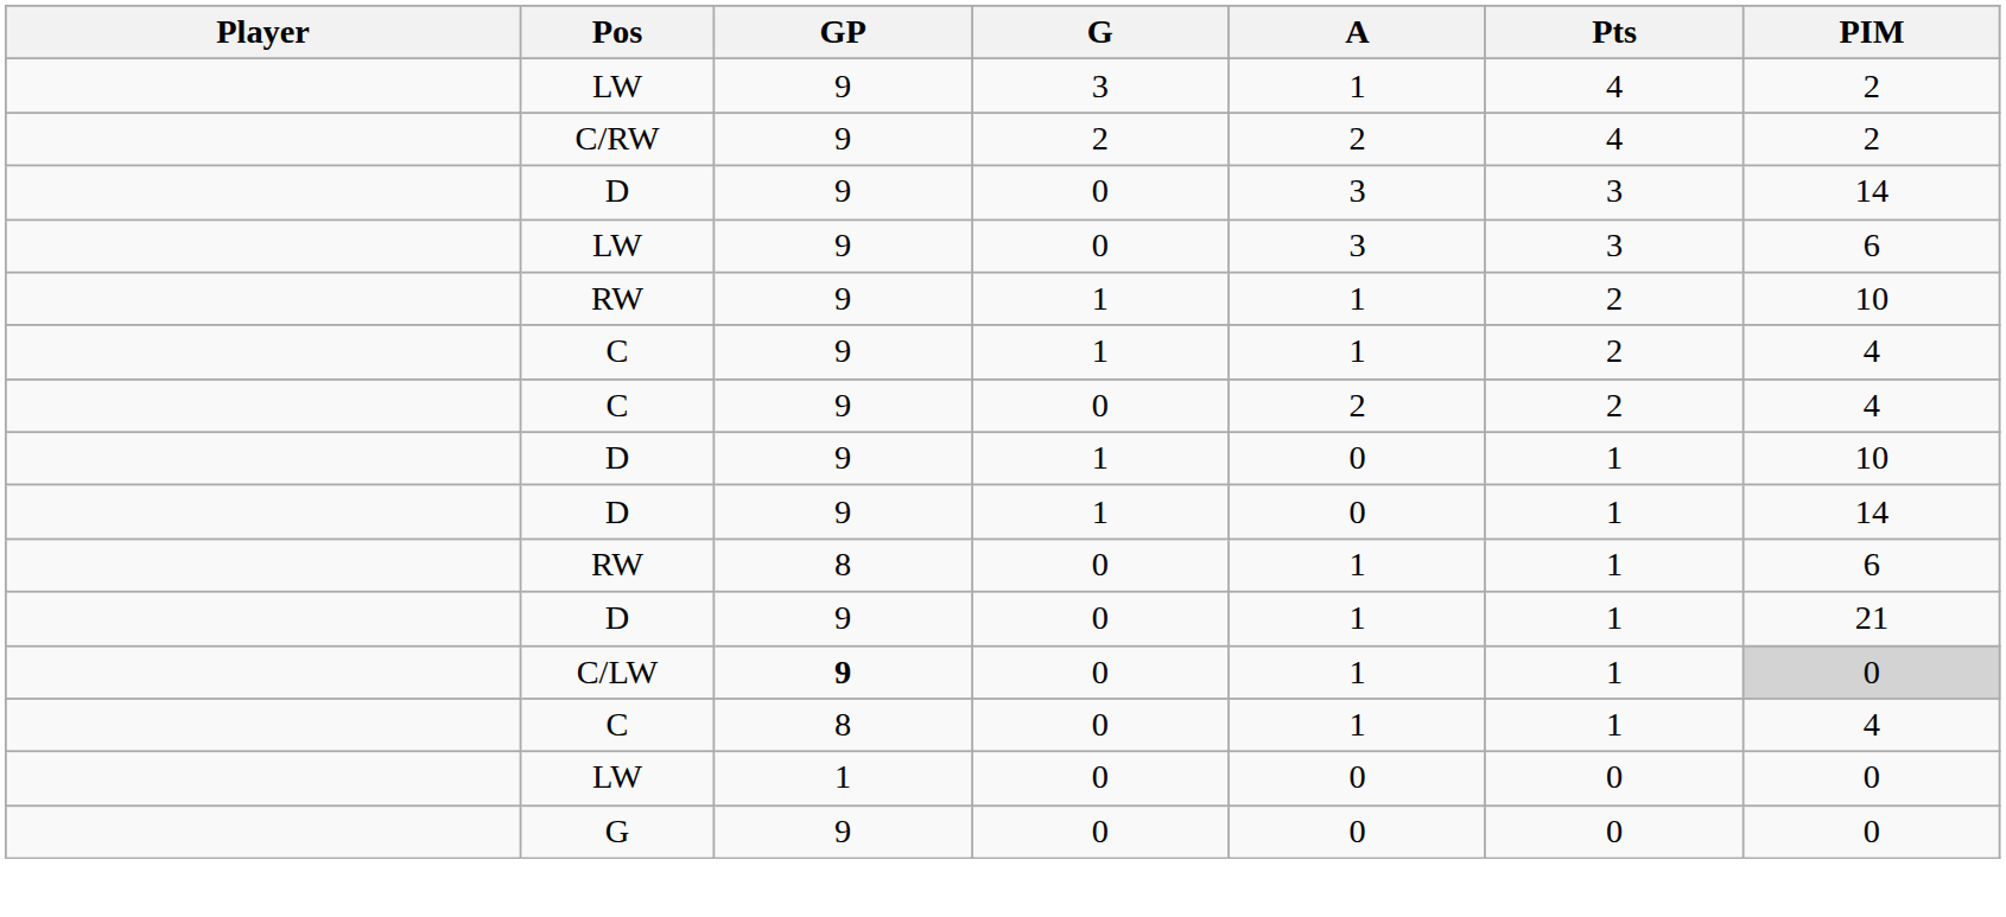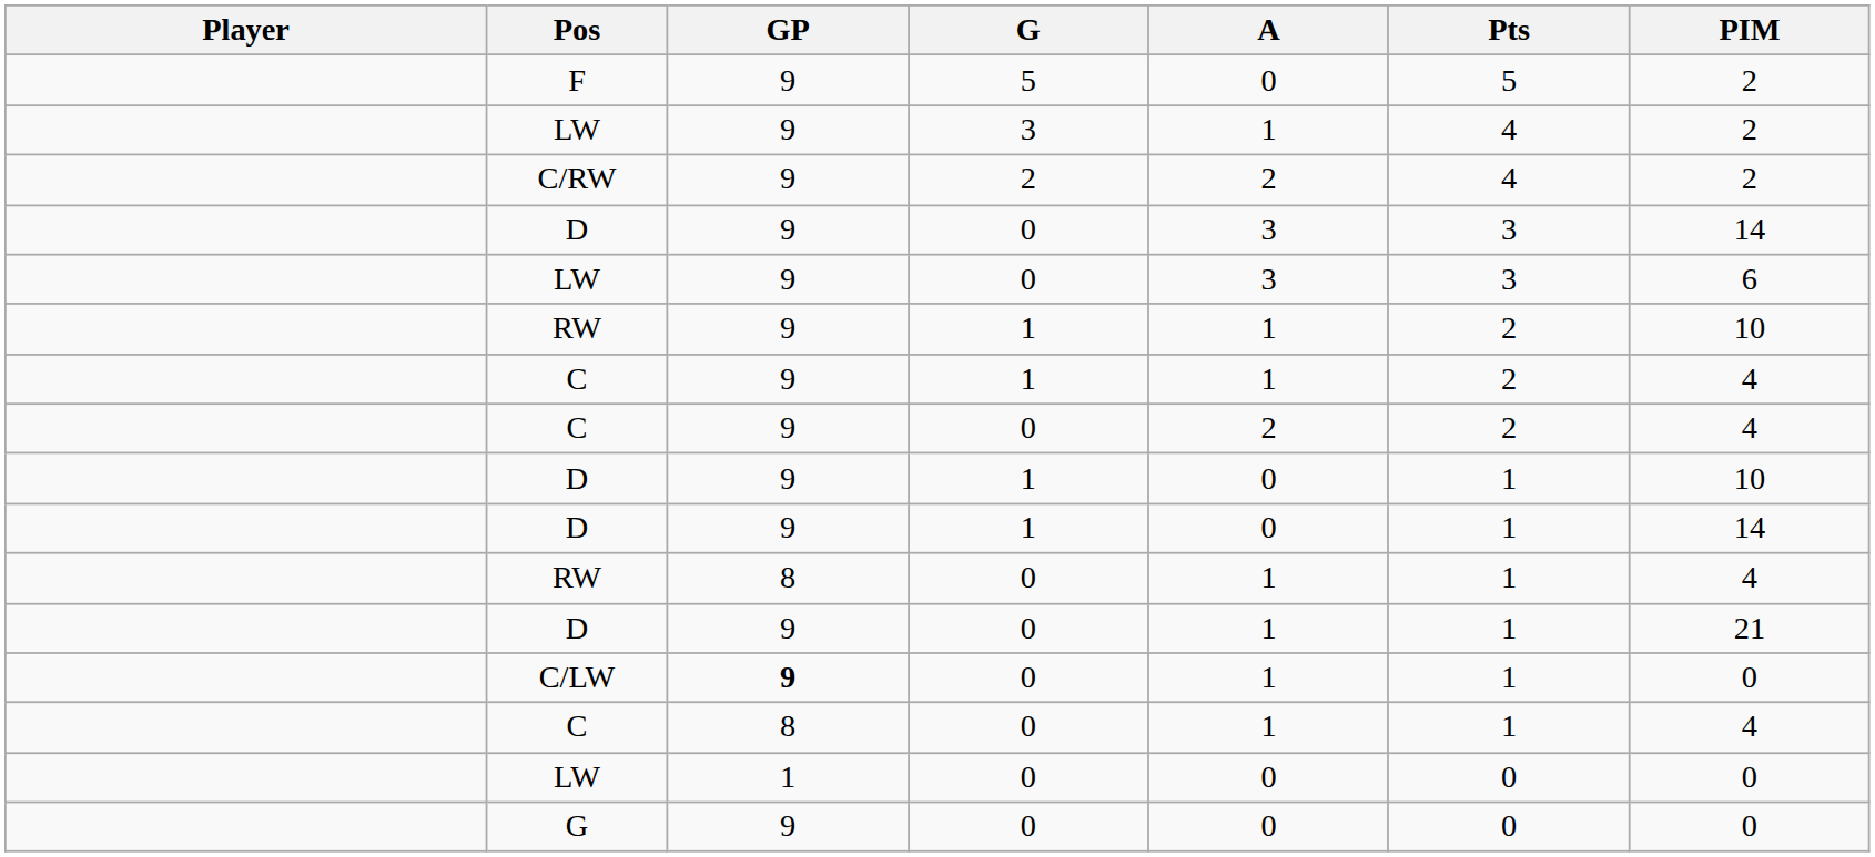 <table class="wikitable sortable" width="60%">
 <tr ALIGN="center">
 <th bgcolor="#DDDDFF" width="10%">Player</th>
 <th bgcolor="#DDDDFF" width="3%" title="Position">Pos</th>
 <th bgcolor="#DDDDFF" width="5%" title="Games played">GP</th>
 <th bgcolor="#DDDDFF" width="5%" title="Goals">G</th>
 <th bgcolor="#DDDDFF" width="5%" title="Assists">A</th>
 <th bgcolor="#DDDDFF" width="5%" title="Points">Pts</th>
 <th bgcolor="#DDDDFF" width="5%" title="Penalties in Minutes">PIM</th>
+</tr>
+<tr align="center">
+<td align="right"></td>
+<td>F</td>
+<td>9</td>
+<td>5</td>
+<td>0</td>
+<td>5</td>
+<td>2</td>
 </tr>
 <tr align="center">
 <td align="right"></td>
 <td>LW</td>
 <td>9</td>
 <td>3</td>
 <td>1</td>
 <td>4</td>
 <td>2</td>
 </tr>
 <tr align="center">
 <td align="right"></td>
 <td>C/RW</td>
 <td>9</td>
 <td>2</td>
 <td>2</td>
 <td>4</td>
 <td>2</td>
 </tr>
 <tr align="center">
 <td align="right"></td>
 <td>D</td>
 <td>9</td>
 <td>0</td>
 <td>3</td>
 <td>3</td>
 <td>14</td>
 </tr>
 <tr align="center">
 <td align="right"></td>
 <td>LW</td>
 <td>9</td>
 <td>0</td>
 <td>3</td>
 <td>3</td>
 <td>6</td>
 </tr>
 <tr align="center">
 <td align="right"></td>
 <td>RW</td>
 <td>9</td>
 <td>1</td>
 <td>1</td>
 <td>2</td>
 <td>10</td>
 </tr>
 <tr align="center">
 <td align="right"></td>
 <td>C</td>
 <td>9</td>
 <td>1</td>
 <td>1</td>
 <td>2</td>
 <td>4</td>
 </tr>
 <tr align="center">
 <td align="right"></td>
 <td>C</td>
 <td>9</td>
 <td>0</td>
 <td>2</td>
 <td>2</td>
 <td>4</td>
 </tr>
 <tr align="center">
 <td align="right"></td>
 <td>D</td>
 <td>9</td>
 <td>1</td>
 <td>0</td>
 <td>1</td>
 <td>10</td>
 </tr>
 <tr align="center">
 <td align="right"></td>
 <td>D</td>
 <td>9</td>
 <td>1</td>
 <td>0</td>
 <td>1</td>
 <td>14</td>
 </tr>
 <tr align="center">
 <td align="right"></td>
 <td>RW</td>
 <td>8</td>
 <td>0</td>
 <td>1</td>
 <td>1</td>
-<td>6</td>
+<td>4</td>
 </tr>
 <tr align="center">
 <td align="right"></td>
 <td>D</td>
 <td>9</td>
 <td>0</td>
 <td>1</td>
 <td>1</td>
 <td>21</td>
 </tr>
 <tr align="center">
 <td align="right"></td>
 <td>C/LW</td>
 <td><strong>9</strong></td>
 <td>0</td>
 <td>1</td>
 <td>1</td>
-<td style="background: lightgrey;">0</td>
+<td>0</td>
 </tr>
 <tr align="center">
 <td align="right"></td>
 <td>C</td>
 <td>8</td>
 <td>0</td>
 <td>1</td>
 <td>1</td>
 <td>4</td>
 </tr>
 <tr align="center">
 <td align="right"></td>
 <td>LW</td>
 <td>1</td>
 <td>0</td>
 <td>0</td>
 <td>0</td>
 <td>0</td>
 </tr>
 <tr align="center">
 <td align="right"></td>
 <td>G</td>
 <td>9</td>
 <td>0</td>
 <td>0</td>
 <td>0</td>
 <td>0</td>
 </tr>
 </table>
